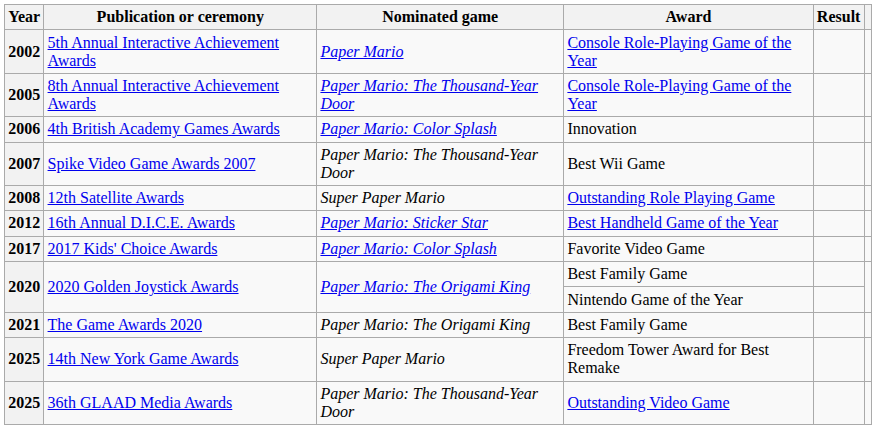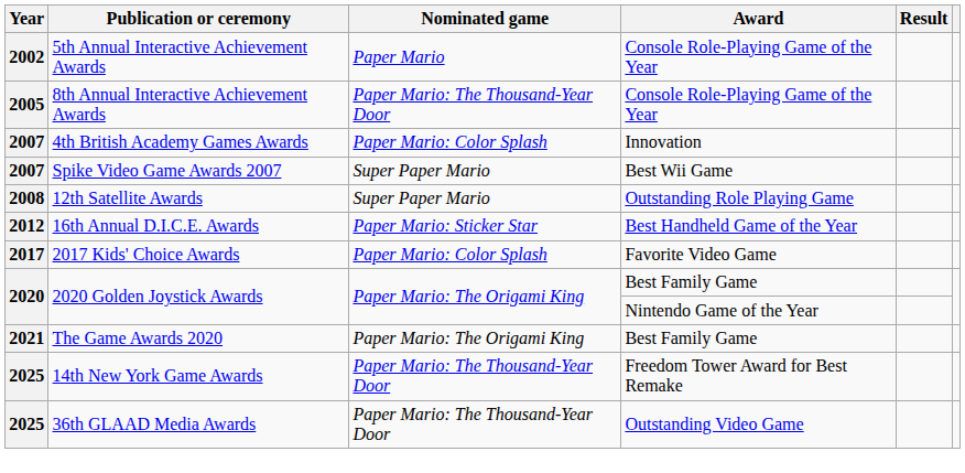 <table class="wikitable plainrowheaders">
 <tr>
 <th scope="col">Year</th>
 <th scope="col">Publication or ceremony</th>
 <th scope="col">Nominated game</th>
 <th scope="col">Award</th>
 <th scope="col">Result</th>
 <th scope="col"></th>
 </tr>
 <tr>
 <th scope="row" rowspan="1">2002</th>
 <td><a href='#'>5th Annual Interactive Achievement Awards</a></td>
 <td rowspan="1"><em><a href='#'>Paper Mario</a></em></td>
 <td><a href='#'>Console Role-Playing Game of the Year</a></td>
 <td></td>
 <td rowspan="1" style="text-align:center;"></td>
 </tr>
 <tr>
 <th scope="row" rowspan="1">2005</th>
 <td><a href='#'>8th Annual Interactive Achievement Awards</a></td>
 <td rowspan="1"><em><a href='#'>Paper Mario: The Thousand-Year Door</a></em></td>
 <td><a href='#'>Console Role-Playing Game of the Year</a></td>
 <td></td>
 <td rowspan="1" style="text-align:center;"></td>
 </tr>
 <tr>
-<th scope="row" rowspan="1">2006</th>
+<th scope="row" rowspan="1">2007</th>
 <td rowspan="1"><a href='#'>4th British Academy Games Awards</a></td>
 <td rowspan="1"><em><a href='#'>Paper Mario: Color Splash</a></em></td>
 <td>Innovation</td>
 <td></td>
 <td rowspan="1" style="text-align:center;"></td>
 </tr>
 <tr>
 <th scope="row" rowspan="1">2007</th>
 <td rowspan="1"><a href='#'>Spike Video Game Awards 2007</a></td>
-<td rowspan="1"><em>Paper Mario: The Thousand-Year Door</em></td>
+<td rowspan="1"><em>Super Paper Mario</em></td>
 <td>Best Wii Game</td>
 <td></td>
 <td rowspan="1" style="text-align:center;"></td>
 </tr>
 <tr>
 <th scope="row" rowspan="1">2008</th>
 <td rowspan="1"><a href='#'>12th Satellite Awards</a></td>
 <td rowspan="1"><em>Super Paper Mario</em></td>
 <td><a href='#'>Outstanding Role Playing Game</a></td>
 <td></td>
 <td rowspan="1" style="text-align:center;"></td>
 </tr>
 <tr>
 <th scope="row" rowspan="1">2012</th>
 <td rowspan="1"><a href='#'>16th Annual D.I.C.E. Awards</a></td>
 <td rowspan="1"><em><a href='#'>Paper Mario: Sticker Star</a></em></td>
 <td><a href='#'>Best Handheld Game of the Year</a></td>
 <td></td>
 <td rowspan="1" style="text-align:center;"></td>
 </tr>
 <tr>
 <th scope="row" rowspan="1">2017</th>
 <td rowspan="1"><a href='#'>2017 Kids' Choice Awards</a></td>
 <td rowspan="1"><em><a href='#'>Paper Mario: Color Splash</a></em></td>
 <td>Favorite Video Game</td>
 <td></td>
 <td rowspan="1" style="text-align:center;"></td>
 </tr>
 <tr>
 <th scope="row" rowspan="2">2020</th>
 <td rowspan="2"><a href='#'>2020 Golden Joystick Awards</a></td>
 <td rowspan="2"><em><a href='#'>Paper Mario: The Origami King</a></em></td>
 <td>Best Family Game</td>
 <td></td>
 <td rowspan="2" style="text-align:center;"></td>
 </tr>
 <tr>
 <td>Nintendo Game of the Year</td>
 <td></td>
 </tr>
 <tr>
 <th scope="row" rowspan="1">2021</th>
 <td rowspan="1"><a href='#'>The Game Awards 2020</a></td>
 <td rowspan="1"><em>Paper Mario: The Origami King</em></td>
 <td>Best Family Game</td>
 <td></td>
 <td rowspan="1" style="text-align:center;"></td>
 </tr>
 <tr>
 <th scope="row" rowspan="1">2025</th>
 <td rowspan="1"><a href='#'>14th New York Game Awards</a></td>
-<td rowspan="1"><em>Super Paper Mario</em></td>
+<td rowspan="1"><em><a href='#'>Paper Mario: The Thousand-Year Door</a></em></td>
 <td>Freedom Tower Award for Best Remake</td>
 <td></td>
 <td rowspan="1" style="text-align:center;"></td>
 </tr>
 <tr>
 <th scope="row" rowspan="1">2025</th>
 <td rowspan="1"><a href='#'>36th GLAAD Media Awards</a></td>
 <td rowspan="1"><em>Paper Mario: The Thousand-Year Door</em></td>
 <td><a href='#'>Outstanding Video Game</a></td>
 <td></td>
 <td rowspan="1" style="text-align:center;"></td>
 </tr>
 </table>
